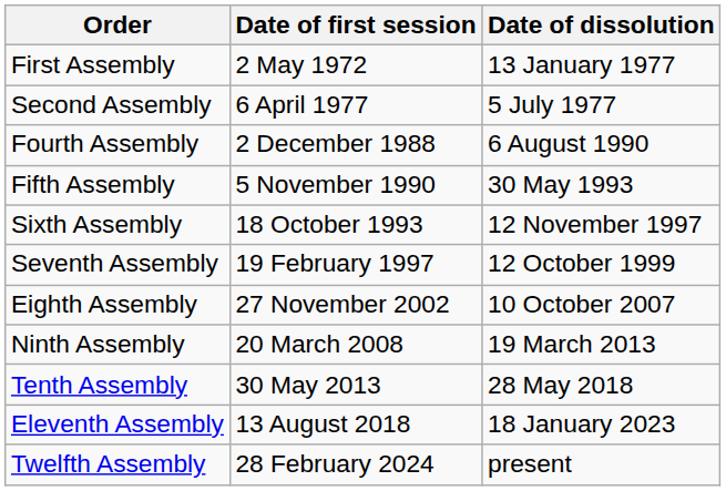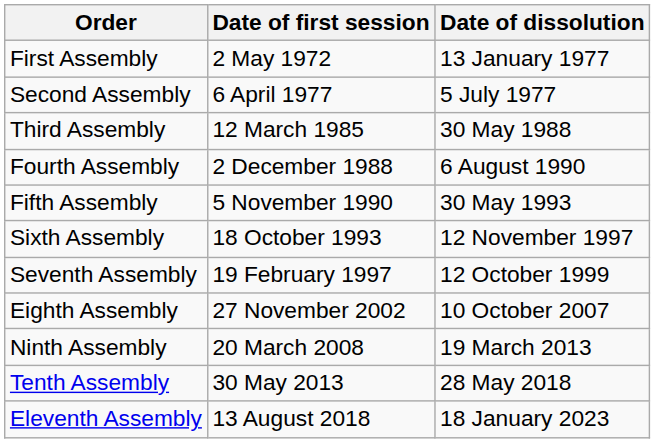 <table class="wikitable">
 <tr>
 <th>Order</th>
 <th>Date of first session</th>
 <th>Date of dissolution</th>
 </tr>
 <tr>
 <td>First Assembly</td>
 <td align=left>2 May 1972</td>
 <td>13 January 1977</td>
 </tr>
 <tr>
 <td>Second Assembly</td>
 <td align=left>6 April 1977</td>
 <td>5 July 1977</td>
+</tr>
+<tr>
+<td>Third Assembly</td>
+<td align=left>12 March 1985</td>
+<td>30 May 1988</td>
 </tr>
 <tr>
 <td>Fourth Assembly</td>
 <td align=left>2 December 1988</td>
 <td>6 August 1990</td>
 </tr>
 <tr>
 <td>Fifth Assembly</td>
 <td align=left>5 November 1990</td>
 <td>30 May 1993</td>
 </tr>
 <tr>
 <td>Sixth Assembly</td>
 <td align=left>18 October 1993</td>
 <td>12 November 1997</td>
 </tr>
 <tr>
 <td>Seventh Assembly</td>
 <td align=left>19 February 1997</td>
 <td>12 October 1999</td>
 </tr>
 <tr>
 <td>Eighth Assembly</td>
 <td align=left>27 November 2002</td>
 <td>10 October 2007</td>
 </tr>
 <tr>
 <td>Ninth Assembly</td>
 <td align=left>20 March 2008</td>
 <td>19 March 2013</td>
 </tr>
 <tr>
 <td><a href='#'>Tenth Assembly</a></td>
 <td align=left>30 May 2013</td>
 <td>28 May 2018</td>
 </tr>
 <tr>
 <td><a href='#'>Eleventh Assembly</a></td>
 <td align=left>13 August 2018</td>
 <td>18 January 2023</td>
 </tr>
-<tr>
-<td><a href='#'>Twelfth Assembly</a></td>
-<td align=left>28 February 2024</td>
-<td>present</td>
-</tr>
 </table>
